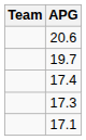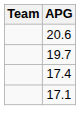 <table class=wikitable>
 <tr>
 <th>Team</th>
 <th>APG</th>
 </tr>
 <tr>
 <td></td>
 <td align=center>20.6</td>
 </tr>
 <tr>
 <td></td>
 <td align=center>19.7</td>
 </tr>
 <tr>
 <td></td>
 <td align=center>17.4</td>
 </tr>
 <tr>
 <td></td>
-<td align=center>17.3</td>
-</tr>
-<tr>
-<td></td>
 <td align=center>17.1</td>
 </tr>
 </table>
